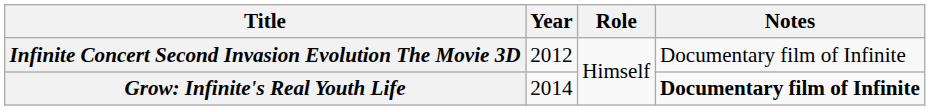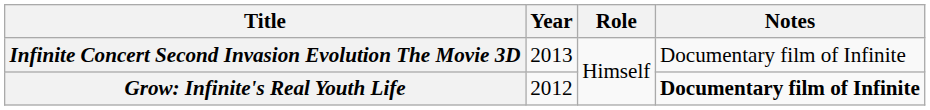 <table class="wikitable plainrowheaders">
 <tr>
 <th>Title</th>
 <th>Year</th>
 <th>Role</th>
 <th>Notes</th>
 </tr>
 <tr>
 <th scope=row><em>Infinite Concert Second Invasion Evolution The Movie 3D</em></th>
-<td>2012</td>
+<td>2013</td>
 <td rowspan="2">Himself</td>
 <td>Documentary film of Infinite</td>
 </tr>
 <tr>
 <th scope=row><em>Grow: Infinite's Real Youth Life</em></th>
-<td>2014</td>
+<td>2012</td>
 <td><strong>Documentary film of Infinite</strong></td>
 </tr>
 </table>
